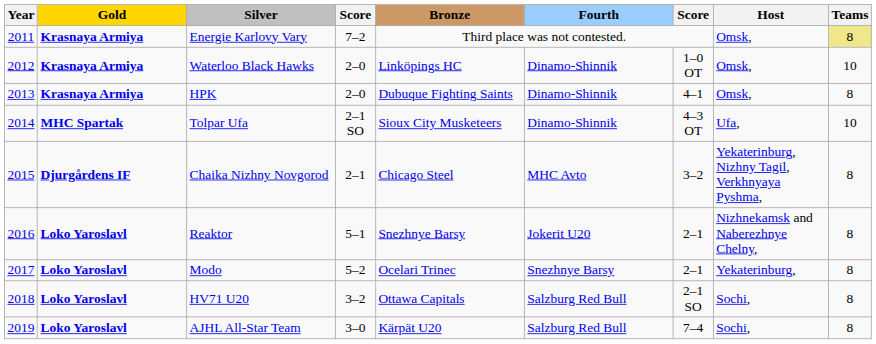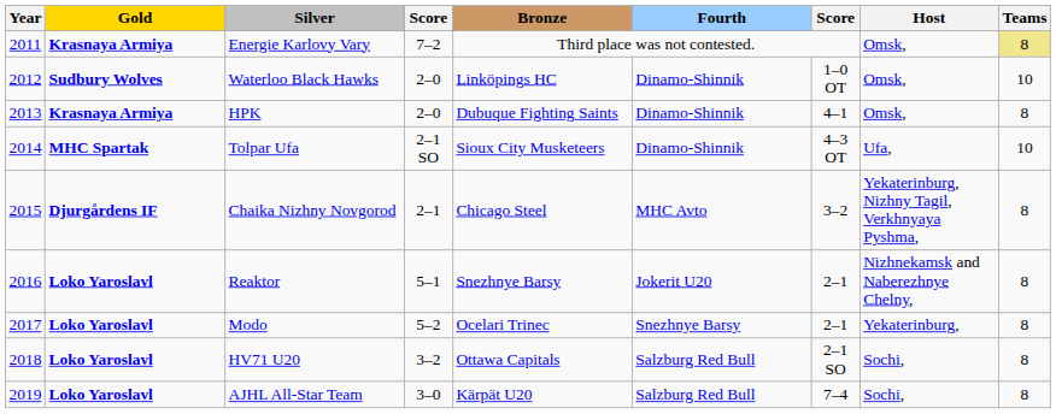 <table class="wikitable sortable">
 <tr bgcolor="#efefef" align="left">
 <th>Year</th>
 <th width=170 style="background-color: gold"> Gold</th>
 <th width=170 style="background-color: silver"> Silver</th>
 <th width=40>Score</th>
 <th width=170 style="background-color: #cc9966;"> Bronze</th>
 <th width=170 style="background-color: #9acdff;">Fourth</th>
 <th width=40>Score</th>
 <th width=130>Host</th>
 <th width=40>Teams</th>
 </tr>
 <tr>
 <td align="center"><a href='#'>2011</a></td>
 <td> <strong><a href='#'>Krasnaya Armiya</a></strong></td>
 <td> <a href='#'>Energie Karlovy Vary</a></td>
 <td align="center">7–2</td>
 <td colspan=3 align="center">Third place was not contested.</td>
 <td><a href='#'>Omsk</a>, </td>
 <td align="center" style="background: khaki;">8</td>
 </tr>
 <tr>
 <td align="center"><a href='#'>2012</a></td>
-<td> <strong><a href='#'>Krasnaya Armiya</a></strong></td>
+<td> <strong><a href='#'>Sudbury Wolves</a></strong></td>
 <td> <a href='#'>Waterloo Black Hawks</a></td>
 <td align="center">2–0</td>
 <td> <a href='#'>Linköpings HC</a></td>
 <td> <a href='#'>Dinamo-Shinnik</a></td>
 <td align="center">1–0 OT</td>
 <td><a href='#'>Omsk</a>, </td>
 <td align="center">10</td>
 </tr>
 <tr>
 <td align="center"><a href='#'>2013</a></td>
 <td> <strong><a href='#'>Krasnaya Armiya</a></strong></td>
 <td> <a href='#'>HPK</a></td>
 <td align="center">2–0</td>
 <td> <a href='#'>Dubuque Fighting Saints</a></td>
 <td> <a href='#'>Dinamo-Shinnik</a></td>
 <td align="center">4–1</td>
 <td><a href='#'>Omsk</a>, </td>
 <td align="center">8</td>
 </tr>
 <tr>
 <td align="center"><a href='#'>2014</a></td>
 <td> <strong><a href='#'>МHC Spartak</a></strong></td>
 <td> <a href='#'>Tolpar Ufa</a></td>
 <td align="center">2–1 SO</td>
 <td> <a href='#'>Sioux City Musketeers</a></td>
 <td> <a href='#'>Dinamo-Shinnik</a></td>
 <td align="center">4–3 OT</td>
 <td><a href='#'>Ufa</a>, </td>
 <td align="center">10</td>
 </tr>
 <tr>
 <td align="center"><a href='#'>2015</a></td>
 <td> <strong><a href='#'>Djurgårdens IF</a></strong></td>
 <td> <a href='#'>Chaika Nizhny Novgorod</a></td>
 <td align="center">2–1</td>
 <td> <a href='#'>Chicago Steel</a></td>
 <td> <a href='#'>MHC Avto</a></td>
 <td align="center">3–2</td>
 <td><a href='#'>Yekaterinburg</a>, <a href='#'>Nizhny Tagil</a>, <a href='#'>Verkhnyaya Pyshma</a>, </td>
 <td align="center">8</td>
 </tr>
 <tr>
 <td align="center"><a href='#'>2016</a></td>
 <td> <strong><a href='#'>Loko Yaroslavl</a></strong></td>
 <td> <a href='#'>Reaktor</a></td>
 <td align="center">5–1</td>
 <td> <a href='#'>Snezhnye Barsy</a></td>
 <td> <a href='#'>Jokerit U20</a></td>
 <td align="center">2–1</td>
 <td><a href='#'>Nizhnekamsk</a> and <a href='#'>Naberezhnye Chelny</a>, </td>
 <td align="center">8</td>
 </tr>
 <tr>
 <td align="center"><a href='#'>2017</a></td>
 <td> <strong><a href='#'>Loko Yaroslavl</a></strong></td>
 <td> <a href='#'>Modo</a></td>
 <td align="center">5–2</td>
 <td> <a href='#'>Ocelari Trinec</a></td>
 <td> <a href='#'>Snezhnye Barsy</a></td>
 <td align="center">2–1</td>
 <td><a href='#'>Yekaterinburg</a>, </td>
 <td align="center">8</td>
 </tr>
 <tr>
 <td align="center"><a href='#'>2018</a></td>
 <td> <strong><a href='#'>Loko Yaroslavl</a></strong></td>
 <td> <a href='#'>HV71 U20</a></td>
 <td align="center">3–2</td>
 <td> <a href='#'>Ottawa Capitals</a></td>
 <td> <a href='#'>Salzburg Red Bull</a></td>
 <td align="center">2–1 SO</td>
 <td><a href='#'>Sochi</a>, </td>
 <td align="center">8</td>
 </tr>
 <tr>
 <td align="center"><a href='#'>2019</a></td>
 <td> <strong><a href='#'>Loko Yaroslavl</a></strong></td>
 <td> <a href='#'>AJHL All-Star Team</a></td>
 <td align="center">3–0</td>
 <td> <a href='#'>Kärpät U20</a></td>
 <td> <a href='#'>Salzburg Red Bull</a></td>
 <td align="center">7–4</td>
 <td><a href='#'>Sochi</a>, </td>
 <td align="center">8</td>
 </tr>
 </table>
